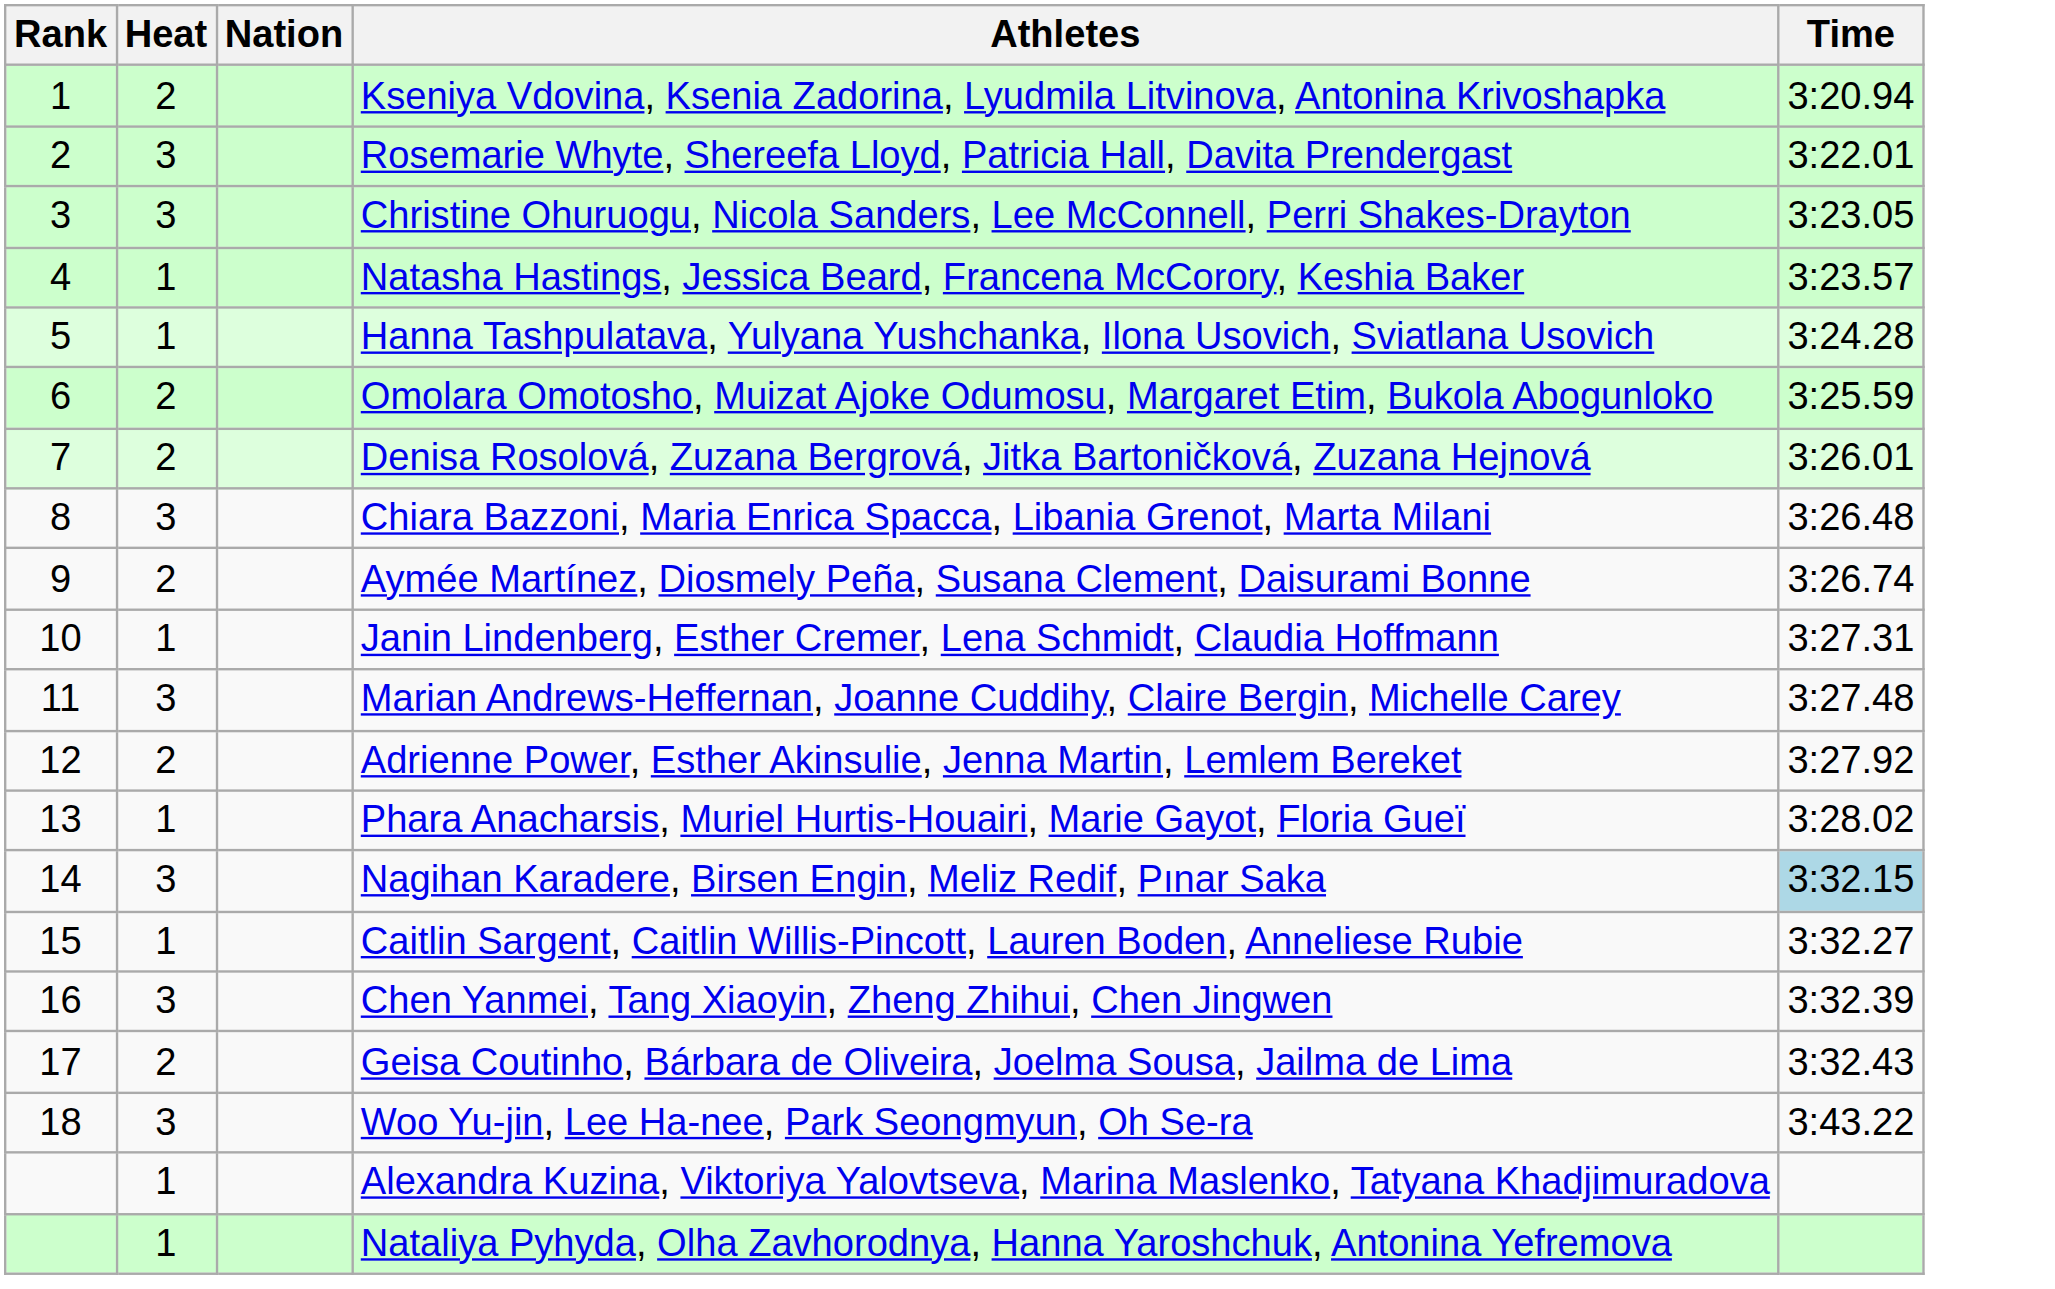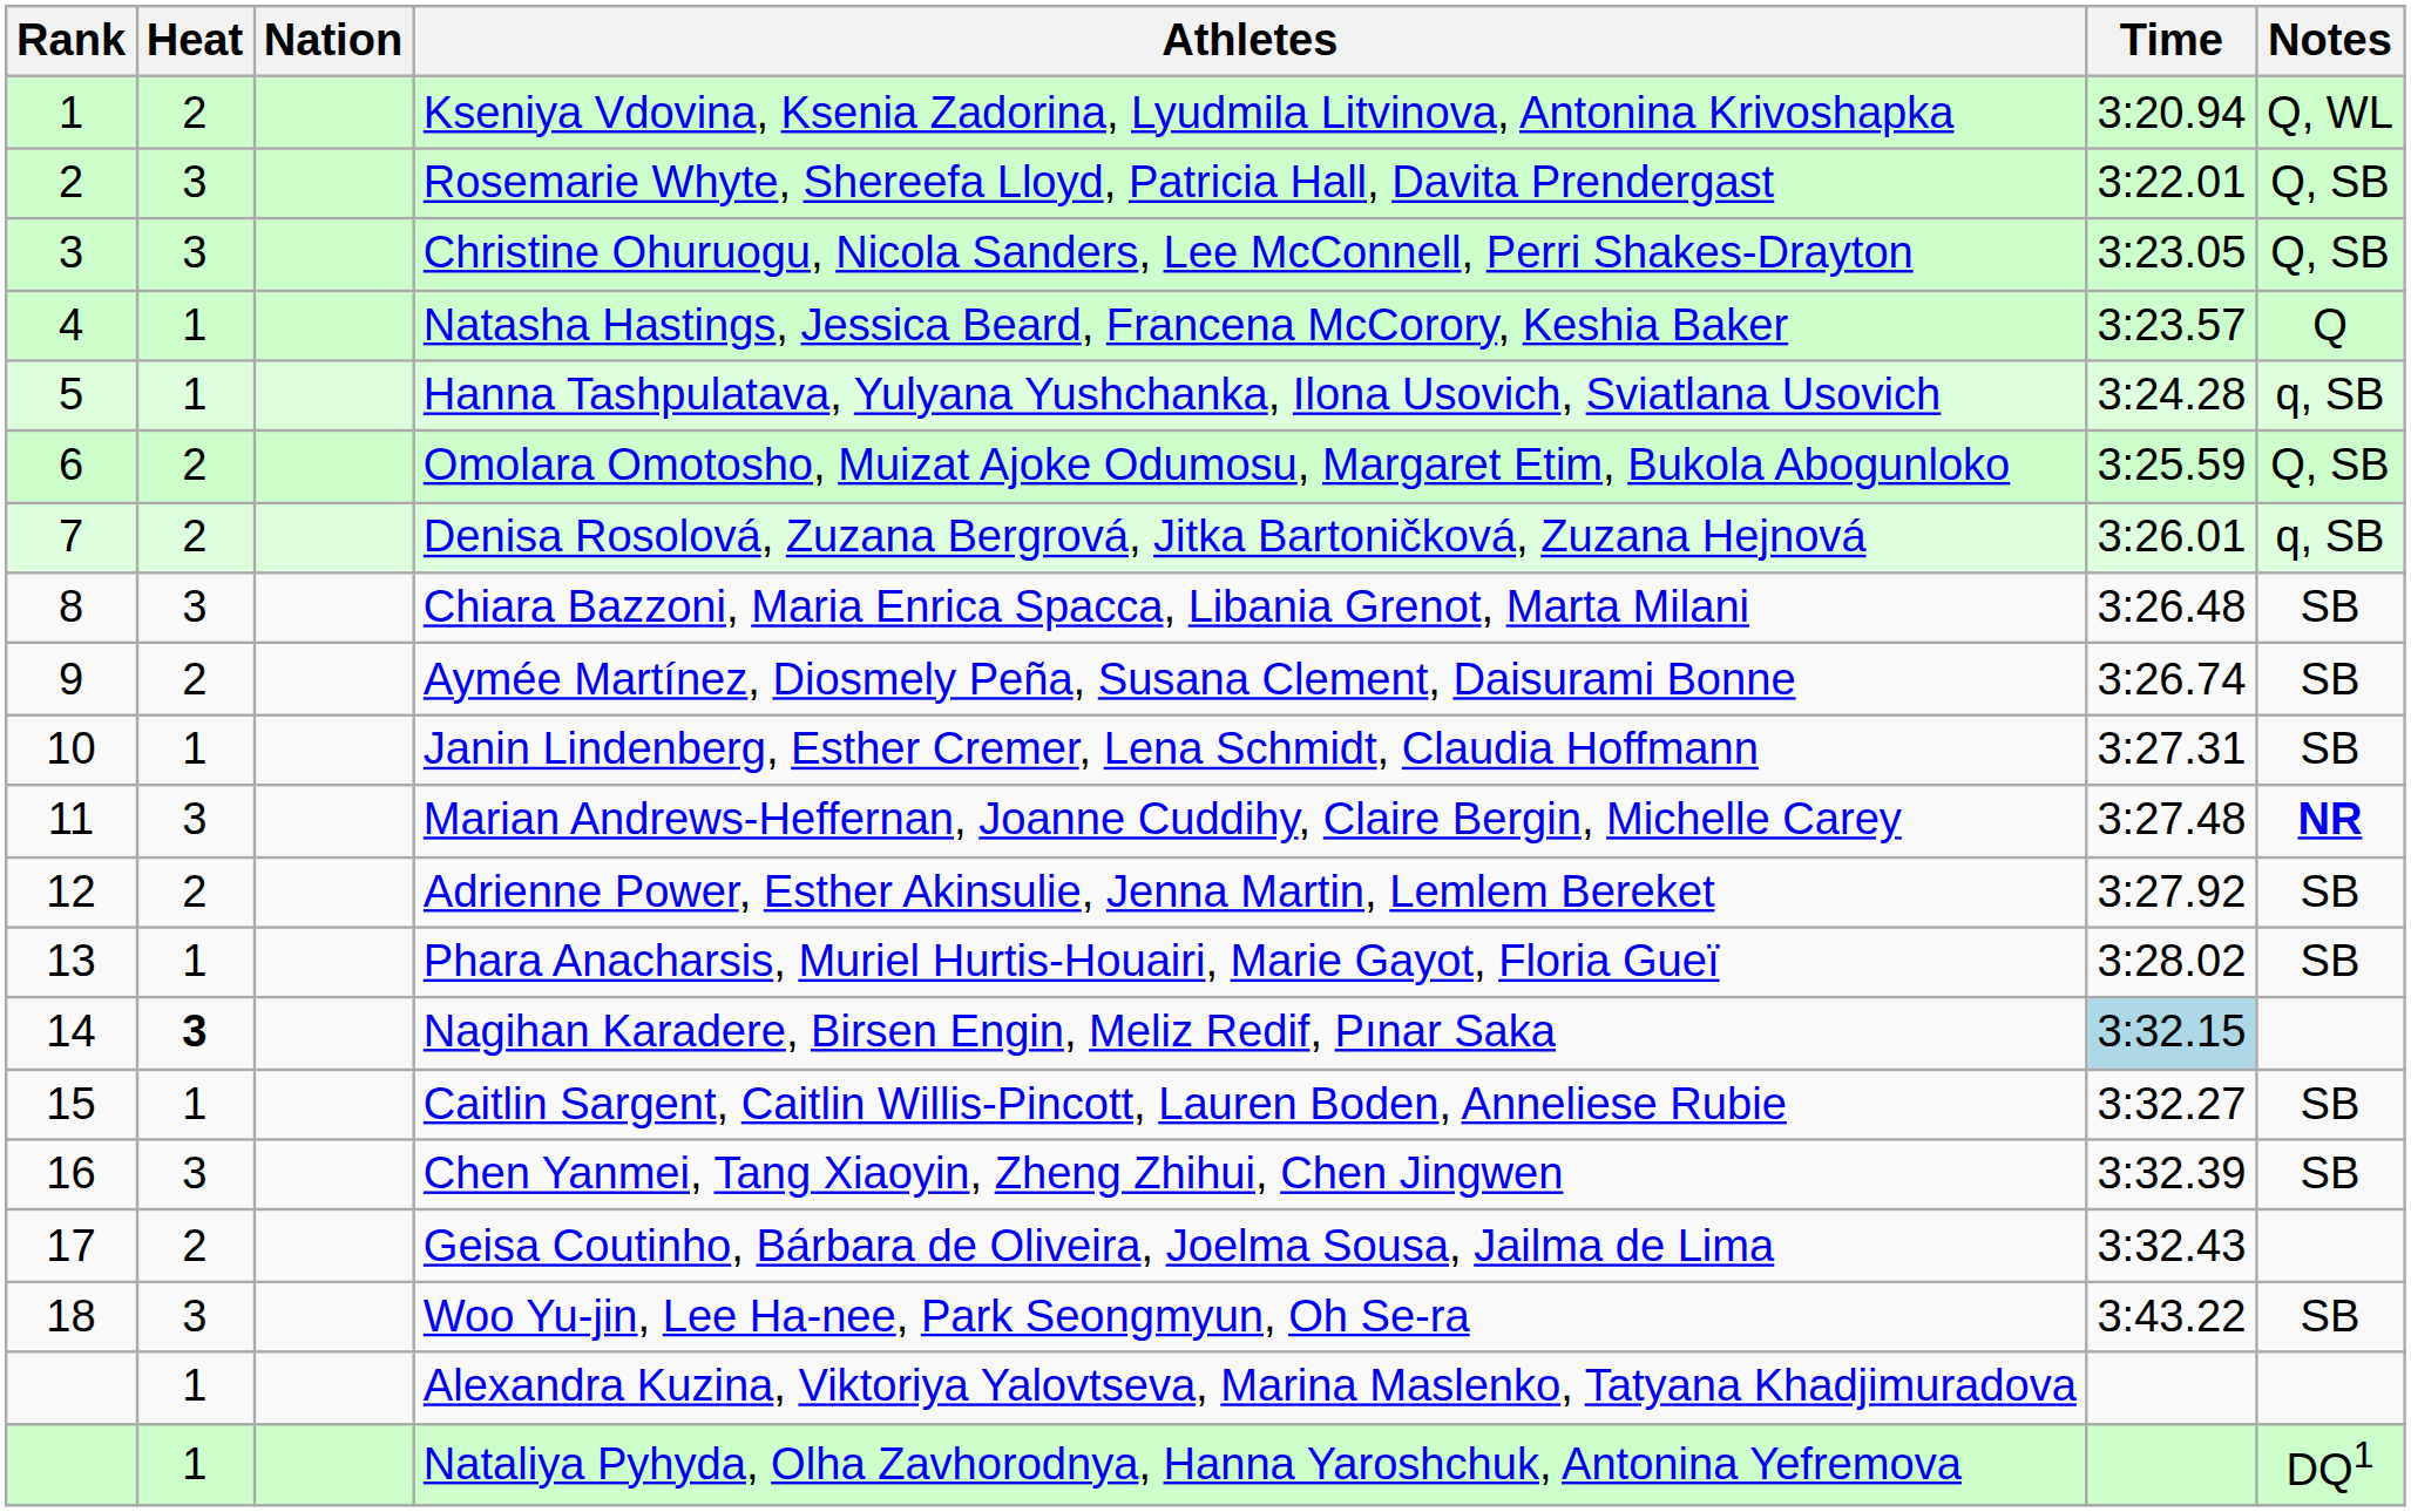 <table class="wikitable sortable" style="text-align:center">
 <tr>
 <th>Rank</th>
 <th>Heat</th>
 <th>Nation</th>
 <th>Athletes</th>
 <th>Time</th>
+<th>Notes</th>
 </tr>
 <tr bgcolor=ccffcc>
 <td>1</td>
 <td>2</td>
 <td align=left></td>
 <td align=left><a href='#'>Kseniya Vdovina</a>, <a href='#'>Ksenia Zadorina</a>, <a href='#'>Lyudmila Litvinova</a>, <a href='#'>Antonina Krivoshapka</a></td>
 <td>3:20.94</td>
+<td>Q, WL</td>
 </tr>
 <tr bgcolor=ccffcc>
 <td>2</td>
 <td>3</td>
 <td align=left></td>
 <td align=left><a href='#'>Rosemarie Whyte</a>, <a href='#'>Shereefa Lloyd</a>, <a href='#'>Patricia Hall</a>, <a href='#'>Davita Prendergast</a></td>
 <td>3:22.01</td>
+<td>Q, SB</td>
 </tr>
 <tr bgcolor=ccffcc>
 <td>3</td>
 <td>3</td>
 <td align=left></td>
 <td align=left><a href='#'>Christine Ohuruogu</a>, <a href='#'>Nicola Sanders</a>, <a href='#'>Lee McConnell</a>, <a href='#'>Perri Shakes-Drayton</a></td>
 <td>3:23.05</td>
+<td>Q, SB</td>
 </tr>
 <tr bgcolor=ccffcc>
 <td>4</td>
 <td>1</td>
 <td align=left></td>
 <td align=left><a href='#'>Natasha Hastings</a>, <a href='#'>Jessica Beard</a>, <a href='#'>Francena McCorory</a>, <a href='#'>Keshia Baker</a></td>
 <td>3:23.57</td>
+<td>Q</td>
 </tr>
 <tr bgcolor=ddffdd>
 <td>5</td>
 <td>1</td>
 <td align=left></td>
 <td align=left><a href='#'>Hanna Tashpulatava</a>, <a href='#'>Yulyana Yushchanka</a>, <a href='#'>Ilona Usovich</a>, <a href='#'>Sviatlana Usovich</a></td>
 <td>3:24.28</td>
+<td>q, SB</td>
 </tr>
 <tr bgcolor=ccffcc>
 <td>6</td>
 <td>2</td>
 <td align=left></td>
 <td align=left><a href='#'>Omolara Omotosho</a>, <a href='#'>Muizat Ajoke Odumosu</a>, <a href='#'>Margaret Etim</a>, <a href='#'>Bukola Abogunloko</a></td>
 <td>3:25.59</td>
+<td>Q, SB</td>
 </tr>
 <tr bgcolor=ddffdd>
 <td>7</td>
 <td>2</td>
 <td align=left></td>
 <td align=left><a href='#'>Denisa Rosolová</a>, <a href='#'>Zuzana Bergrová</a>, <a href='#'>Jitka Bartoničková</a>, <a href='#'>Zuzana Hejnová</a></td>
 <td>3:26.01</td>
+<td>q, SB</td>
 </tr>
 <tr>
 <td>8</td>
 <td>3</td>
 <td align=left></td>
 <td align=left><a href='#'>Chiara Bazzoni</a>, <a href='#'>Maria Enrica Spacca</a>, <a href='#'>Libania Grenot</a>, <a href='#'>Marta Milani</a></td>
 <td>3:26.48</td>
+<td>SB</td>
 </tr>
 <tr>
 <td>9</td>
 <td>2</td>
 <td align=left></td>
 <td align=left><a href='#'>Aymée Martínez</a>, <a href='#'>Diosmely Peña</a>, <a href='#'>Susana Clement</a>, <a href='#'>Daisurami Bonne</a></td>
 <td>3:26.74</td>
+<td>SB</td>
 </tr>
 <tr>
 <td>10</td>
 <td>1</td>
 <td align=left></td>
 <td align=left><a href='#'>Janin Lindenberg</a>, <a href='#'>Esther Cremer</a>, <a href='#'>Lena Schmidt</a>, <a href='#'>Claudia Hoffmann</a></td>
 <td>3:27.31</td>
+<td>SB</td>
 </tr>
 <tr>
 <td>11</td>
 <td>3</td>
 <td align=left></td>
 <td align=left><a href='#'>Marian Andrews-Heffernan</a>, <a href='#'>Joanne Cuddihy</a>, <a href='#'>Claire Bergin</a>, <a href='#'>Michelle Carey</a></td>
 <td>3:27.48</td>
+<td><strong><a href='#'>NR</a></strong></td>
 </tr>
 <tr>
 <td>12</td>
 <td>2</td>
 <td align=left></td>
 <td align=left><a href='#'>Adrienne Power</a>, <a href='#'>Esther Akinsulie</a>, <a href='#'>Jenna Martin</a>, <a href='#'>Lemlem Bereket</a></td>
 <td>3:27.92</td>
+<td>SB</td>
 </tr>
 <tr>
 <td>13</td>
 <td>1</td>
 <td align=left></td>
 <td align=left><a href='#'>Phara Anacharsis</a>, <a href='#'>Muriel Hurtis-Houairi</a>, <a href='#'>Marie Gayot</a>, <a href='#'>Floria Gueï</a></td>
 <td>3:28.02</td>
+<td>SB</td>
 </tr>
 <tr>
 <td>14</td>
-<td>3</td>
+<td><strong>3</strong></td>
 <td align=left></td>
 <td align=left><a href='#'>Nagihan Karadere</a>, <a href='#'>Birsen Engin</a>, <a href='#'>Meliz Redif</a>, <a href='#'>Pınar Saka</a></td>
 <td style="background: lightblue;">3:32.15</td>
+<td></td>
 </tr>
 <tr>
 <td>15</td>
 <td>1</td>
 <td align=left></td>
 <td align=left><a href='#'>Caitlin Sargent</a>, <a href='#'>Caitlin Willis-Pincott</a>, <a href='#'>Lauren Boden</a>, <a href='#'>Anneliese Rubie</a></td>
 <td>3:32.27</td>
+<td>SB</td>
 </tr>
 <tr>
 <td>16</td>
 <td>3</td>
 <td align=left></td>
 <td align=left><a href='#'>Chen Yanmei</a>, <a href='#'>Tang Xiaoyin</a>, <a href='#'>Zheng Zhihui</a>, <a href='#'>Chen Jingwen</a></td>
 <td>3:32.39</td>
+<td>SB</td>
 </tr>
 <tr>
 <td>17</td>
 <td>2</td>
 <td align=left></td>
 <td align=left><a href='#'>Geisa Coutinho</a>, <a href='#'>Bárbara de Oliveira</a>, <a href='#'>Joelma Sousa</a>, <a href='#'>Jailma de Lima</a></td>
 <td>3:32.43</td>
+<td></td>
 </tr>
 <tr>
 <td>18</td>
 <td>3</td>
 <td align=left></td>
 <td align=left><a href='#'>Woo Yu-jin</a>, <a href='#'>Lee Ha-nee</a>, <a href='#'>Park Seongmyun</a>, <a href='#'>Oh Se-ra</a></td>
 <td>3:43.22</td>
+<td>SB</td>
 </tr>
 <tr>
 <td></td>
 <td>1</td>
 <td align=left></td>
 <td align=left><a href='#'>Alexandra Kuzina</a>, <a href='#'>Viktoriya Yalovtseva</a>, <a href='#'>Marina Maslenko</a>, <a href='#'>Tatyana Khadjimuradova</a></td>
+<td></td>
 <td></td>
 </tr>
 <tr bgcolor=ccffcc>
 <td></td>
 <td>1</td>
 <td align=left></td>
 <td align=left><a href='#'>Nataliya Pyhyda</a>, <a href='#'>Olha Zavhorodnya</a>, <a href='#'>Hanna Yaroshchuk</a>, <a href='#'>Antonina Yefremova</a></td>
 <td></td>
+<td>DQ<sup>1</sup></td>
 </tr>
 </table>
